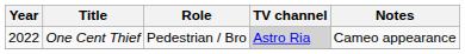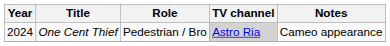 <table class="wikitable">
 <tr>
 <th>Year</th>
 <th>Title</th>
 <th>Role</th>
 <th>TV channel</th>
 <th>Notes</th>
 </tr>
 <tr>
-<td>2022</td>
+<td>2024</td>
 <td><em>One Cent Thief</em></td>
 <td>Pedestrian / Bro</td>
 <td style="background: lightgrey;"><a href='#'>Astro Ria</a></td>
 <td>Cameo appearance</td>
 </tr>
 <tr>
 </tr>
 </table>
